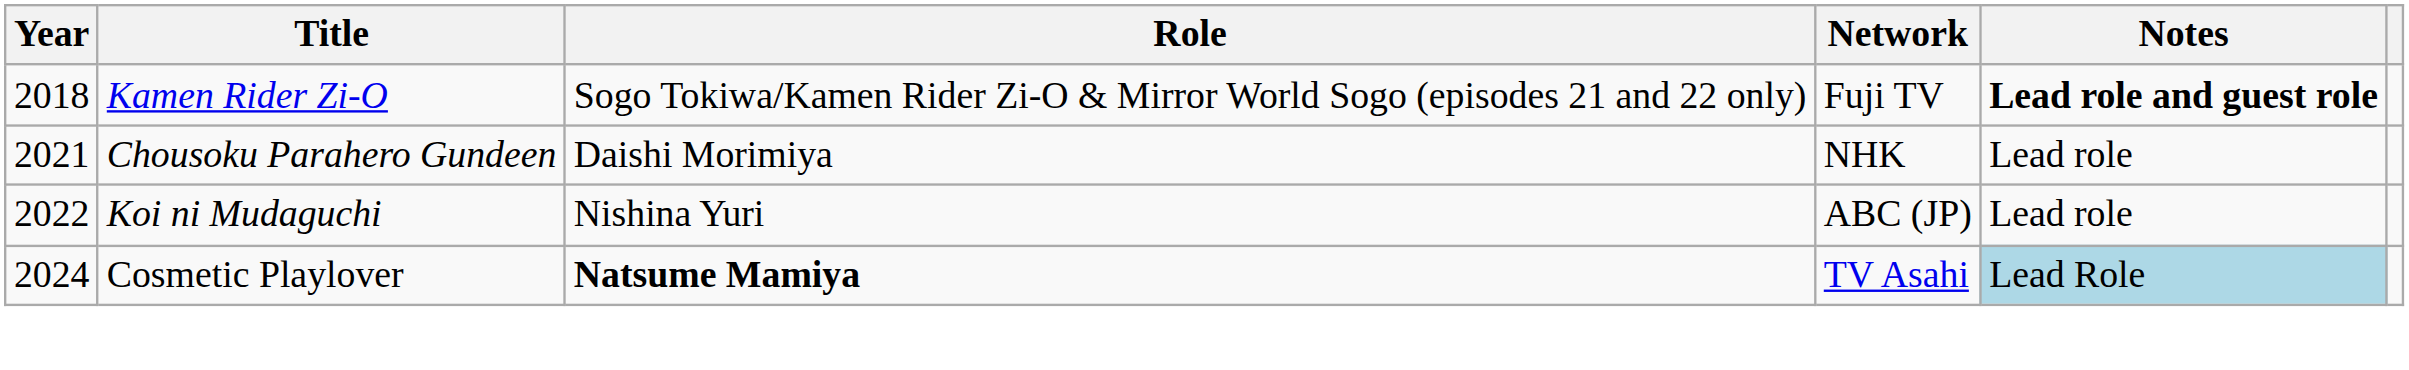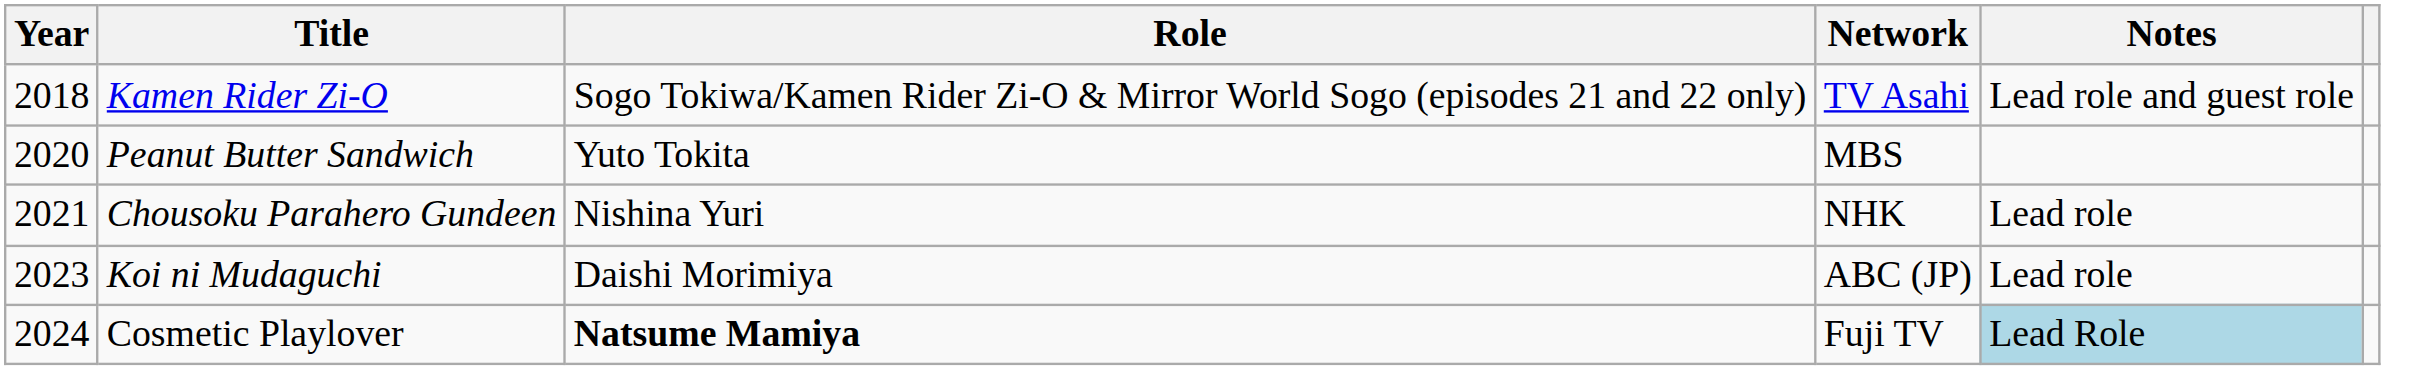 <table class="wikitable">
 <tr>
 <th>Year</th>
 <th>Title</th>
 <th>Role</th>
 <th>Network</th>
 <th>Notes</th>
 <th class="unsortable"></th>
 </tr>
 <tr>
 <td>2018</td>
 <td><em><a href='#'>Kamen Rider Zi-O</a></em></td>
 <td>Sogo Tokiwa/Kamen Rider Zi-O & Mirror World Sogo (episodes 21 and 22 only)</td>
-<td>Fuji TV</td>
-<td><strong>Lead role and guest role</strong></td>
+<td><a href='#'>TV Asahi</a></td>
+<td>Lead role and guest role</td>
+<td></td>
+</tr>
+<tr>
+<td>2020</td>
+<td><em>Peanut Butter Sandwich</em></td>
+<td>Yuto Tokita</td>
+<td>MBS</td>
+<td></td>
 <td></td>
 </tr>
 <tr>
 <td>2021</td>
 <td><em>Chousoku Parahero Gundeen</em></td>
-<td>Daishi Morimiya</td>
+<td>Nishina Yuri</td>
 <td>NHK</td>
 <td>Lead role</td>
 <td></td>
 </tr>
 <tr>
-<td>2022</td>
+<td>2023</td>
 <td><em>Koi ni Mudaguchi</em></td>
-<td>Nishina Yuri</td>
+<td>Daishi Morimiya</td>
 <td>ABC (JP)</td>
 <td>Lead role</td>
 <td></td>
 </tr>
 <tr>
 <td>2024</td>
 <td>Cosmetic Playlover</td>
 <td><strong>Natsume Mamiya</strong></td>
-<td><a href='#'>TV Asahi</a></td>
+<td>Fuji TV</td>
 <td style="background: lightblue;">Lead Role</td>
 <td></td>
 </tr>
 </table>
